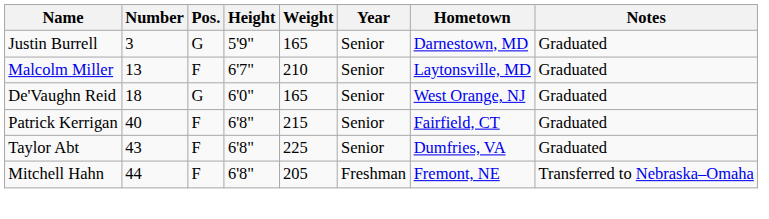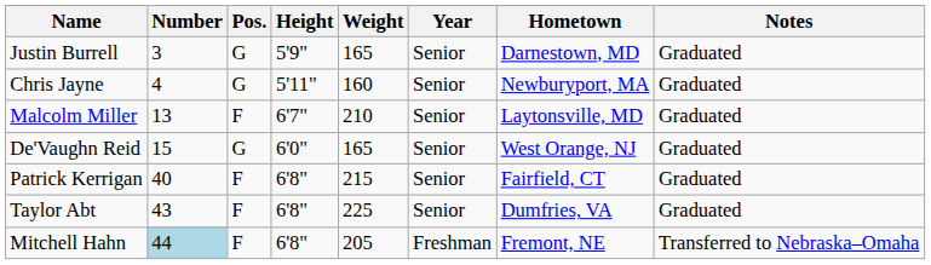 <table class="wikitable sortable" border="1">
 <tr>
 <th>Name</th>
 <th>Number</th>
 <th>Pos.</th>
 <th>Height</th>
 <th>Weight</th>
 <th>Year</th>
 <th>Hometown</th>
 <th class="unsortable">Notes</th>
 </tr>
 <tr>
 <td>Justin Burrell</td>
 <td>3</td>
 <td>G</td>
 <td>5'9"</td>
 <td>165</td>
 <td>Senior</td>
 <td><a href='#'>Darnestown, MD</a></td>
 <td>Graduated</td>
 </tr>
 <tr>
+<td>Chris Jayne</td>
+<td>4</td>
+<td>G</td>
+<td>5'11"</td>
+<td>160</td>
+<td>Senior</td>
+<td><a href='#'>Newburyport, MA</a></td>
+<td>Graduated</td>
+</tr>
+<tr>
 <td><a href='#'>Malcolm Miller</a></td>
 <td>13</td>
 <td>F</td>
 <td>6'7"</td>
 <td>210</td>
 <td>Senior</td>
 <td><a href='#'>Laytonsville, MD</a></td>
 <td>Graduated</td>
 </tr>
 <tr>
 <td>De'Vaughn Reid</td>
-<td>18</td>
+<td>15</td>
 <td>G</td>
 <td>6'0"</td>
 <td>165</td>
 <td>Senior</td>
 <td><a href='#'>West Orange, NJ</a></td>
 <td>Graduated</td>
 </tr>
 <tr>
 <td>Patrick Kerrigan</td>
 <td>40</td>
 <td>F</td>
 <td>6'8"</td>
 <td>215</td>
 <td>Senior</td>
 <td><a href='#'>Fairfield, CT</a></td>
 <td>Graduated</td>
 </tr>
 <tr>
 <td>Taylor Abt</td>
 <td>43</td>
 <td>F</td>
 <td>6'8"</td>
 <td>225</td>
 <td>Senior</td>
 <td><a href='#'>Dumfries, VA</a></td>
 <td>Graduated</td>
 </tr>
 <tr>
 <td>Mitchell Hahn</td>
-<td>44</td>
+<td style="background: lightblue;">44</td>
 <td>F</td>
 <td>6'8"</td>
 <td>205</td>
 <td>Freshman</td>
 <td><a href='#'>Fremont, NE</a></td>
 <td>Transferred to <a href='#'>Nebraska–Omaha</a></td>
 </tr>
 </table>
